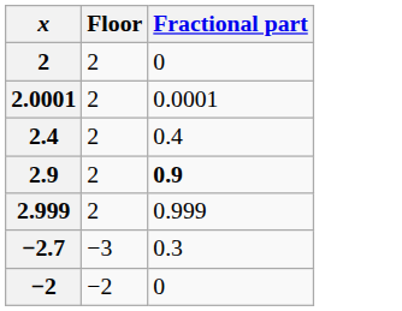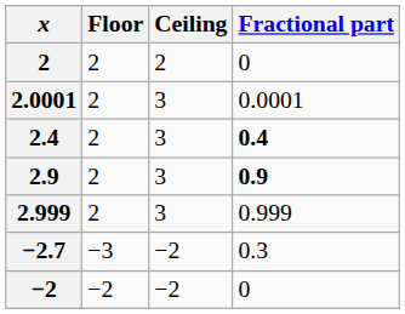 <table class="wikitable" title>
 <tr>
 <th><em>x</em></th>
 <th>Floor </th>
+<th>Ceiling </th>
 <th><a href='#'>Fractional part</a> </th>
 </tr>
 <tr>
 <th>2</th>
+<td>2</td>
 <td>2</td>
 <td>0</td>
 </tr>
 <tr>
 <th>2.0001</th>
 <td>2</td>
+<td>3</td>
 <td>0.0001</td>
 </tr>
 <tr>
 <th>2.4</th>
 <td>2</td>
-<td>0.4</td>
+<td>3</td>
+<td><strong>0.4</strong></td>
 </tr>
 <tr>
 <th>2.9</th>
 <td>2</td>
+<td>3</td>
 <td><strong>0.9</strong></td>
 </tr>
 <tr>
 <th>2.999</th>
 <td>2</td>
+<td>3</td>
 <td>0.999</td>
 </tr>
 <tr>
 <th>−2.7</th>
 <td>−3</td>
+<td>−2</td>
 <td>0.3</td>
 </tr>
 <tr>
 <th>−2</th>
 <td>−2</td>
+<td>−2</td>
 <td>0</td>
 </tr>
 </table>
